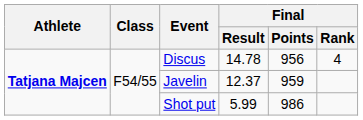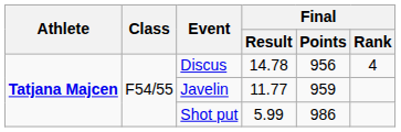 <table class=wikitable style="font-size:90%">
 <tr>
 <th rowspan="2">Athlete</th>
 <th rowspan="2">Class</th>
 <th rowspan="2">Event</th>
 <th colspan="3">Final</th>
 </tr>
 <tr>
 <th>Result</th>
 <th>Points</th>
 <th>Rank</th>
 </tr>
 <tr>
 <td rowspan="3"><strong><a href='#'>Tatjana Majcen</a></strong></td>
 <td rowspan="3" style="text-align:center;">F54/55</td>
 <td><a href='#'>Discus</a></td>
 <td style="text-align:center;">14.78</td>
 <td style="text-align:center;">956</td>
 <td style="text-align:center;">4</td>
 </tr>
 <tr>
 <td><a href='#'>Javelin</a></td>
-<td style="text-align:center;">12.37</td>
+<td style="text-align:center;">11.77</td>
 <td style="text-align:center;">959</td>
 <td style="text-align:center;"></td>
 </tr>
 <tr>
 <td><a href='#'>Shot put</a></td>
 <td style="text-align:center;">5.99</td>
 <td style="text-align:center;">986</td>
 <td style="text-align:center;"></td>
 </tr>
 </table>
